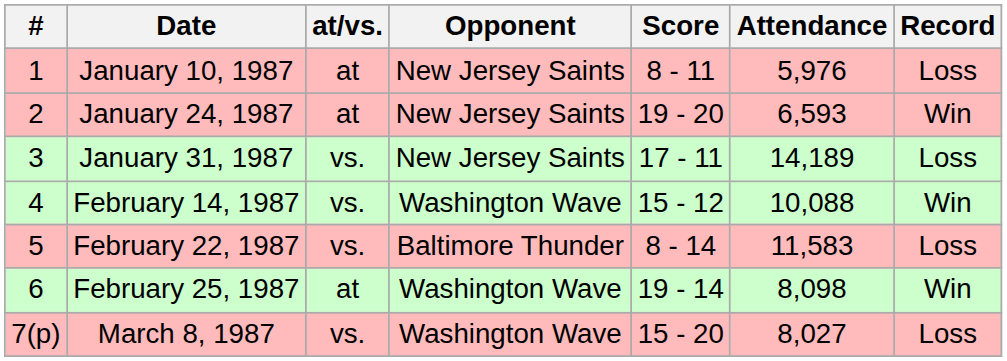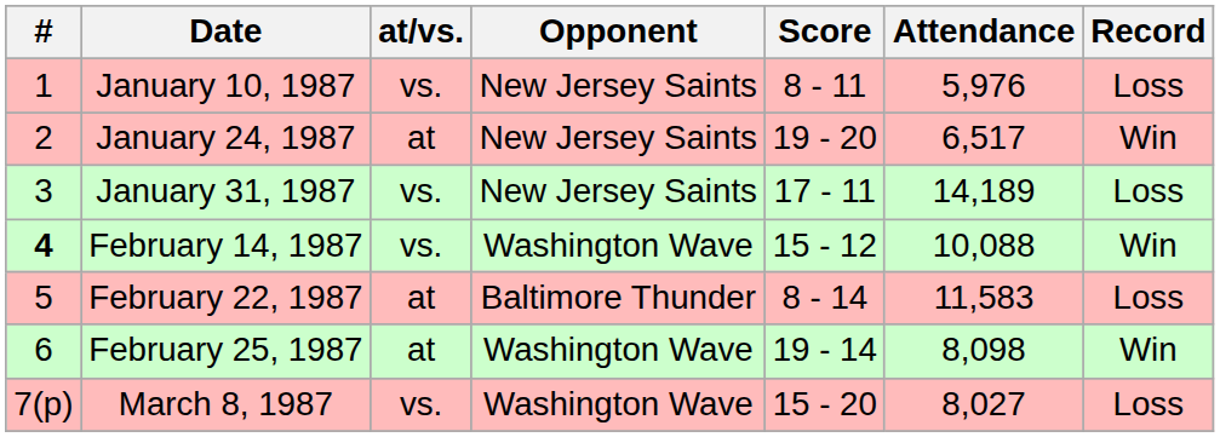 <table class="wikitable" style="text-align:center">
 <tr>
 <th>#</th>
 <th>Date</th>
 <th>at/vs.</th>
 <th>Opponent</th>
 <th>Score</th>
 <th>Attendance</th>
 <th>Record</th>
 </tr>
 <tr bgcolor="ffbbbb">
 <td>1</td>
 <td>January 10, 1987</td>
-<td>at</td>
+<td>vs.</td>
 <td>New Jersey Saints</td>
 <td>8 - 11</td>
 <td>5,976</td>
 <td>Loss</td>
 </tr>
 <tr bgcolor="ffbbbb">
 <td>2</td>
 <td>January 24, 1987</td>
 <td>at</td>
 <td>New Jersey Saints</td>
 <td>19 - 20</td>
-<td>6,593</td>
+<td>6,517</td>
 <td>Win</td>
 </tr>
 <tr bgcolor="ccffcc">
 <td>3</td>
 <td>January 31, 1987</td>
 <td>vs.</td>
 <td>New Jersey Saints</td>
 <td>17 - 11</td>
 <td>14,189</td>
 <td>Loss</td>
 </tr>
 <tr bgcolor="ccffcc">
-<td>4</td>
+<td><strong>4</strong></td>
 <td>February 14, 1987</td>
 <td>vs.</td>
 <td>Washington Wave</td>
 <td>15 - 12</td>
 <td>10,088</td>
 <td>Win</td>
 </tr>
 <tr bgcolor="ffbbbb">
 <td>5</td>
 <td>February 22, 1987</td>
-<td>vs.</td>
+<td>at</td>
 <td>Baltimore Thunder</td>
 <td>8 - 14</td>
 <td>11,583</td>
 <td>Loss</td>
 </tr>
 <tr bgcolor="ccffcc">
 <td>6</td>
 <td>February 25, 1987</td>
 <td>at</td>
 <td>Washington Wave</td>
 <td>19 - 14</td>
 <td>8,098</td>
 <td>Win</td>
 </tr>
 <tr bgcolor="ffbbbb">
 <td>7(p)</td>
 <td>March 8, 1987</td>
 <td>vs.</td>
 <td>Washington Wave</td>
 <td>15 - 20</td>
 <td>8,027</td>
 <td>Loss</td>
 </tr>
 </table>
